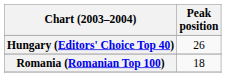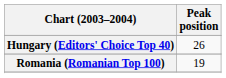 <table class="wikitable sortable plainrowheaders" style="text-align:center">
 <tr>
 <th>Chart (2003–2004)</th>
 <th>Peak<br>position</th>
 </tr>
 <tr>
 </tr>
 <tr>
 </tr>
 <tr>
 </tr>
 <tr>
 </tr>
 <tr>
 </tr>
 <tr>
 <th scope="row">Hungary (<a href='#'>Editors' Choice Top 40</a>)</th>
 <td>26</td>
 </tr>
 <tr>
 </tr>
 <tr>
 <th scope="row">Romania (<a href='#'>Romanian Top 100</a>)</th>
-<td>18</td>
+<td>19</td>
 </tr>
 <tr>
 </tr>
 <tr>
 </tr>
 <tr>
 </tr>
 <tr>
 </tr>
 <tr>
 </tr>
 </table>
